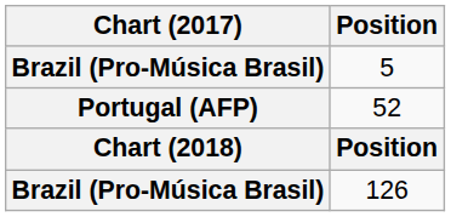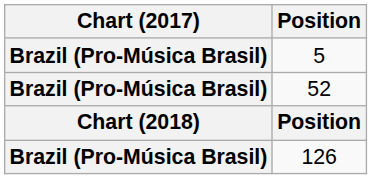 <table class="wikitable sortable plainrowheaders" style="text-align:center">
 <tr>
 <th scope="col">Chart (2017)</th>
 <th scope="col">Position</th>
 </tr>
 <tr>
 <th scope="row">Brazil (Pro-Música Brasil)</th>
 <td>5</td>
 </tr>
 <tr>
-<th scope="row">Portugal (AFP)</th>
+<th scope="row">Brazil (Pro-Música Brasil)</th>
 <td>52</td>
 </tr>
 <tr>
 <th scope="col">Chart (2018)</th>
 <th scope="col">Position</th>
 </tr>
 <tr>
 <th scope="row">Brazil (Pro-Música Brasil)</th>
 <td>126</td>
 </tr>
 </table>
